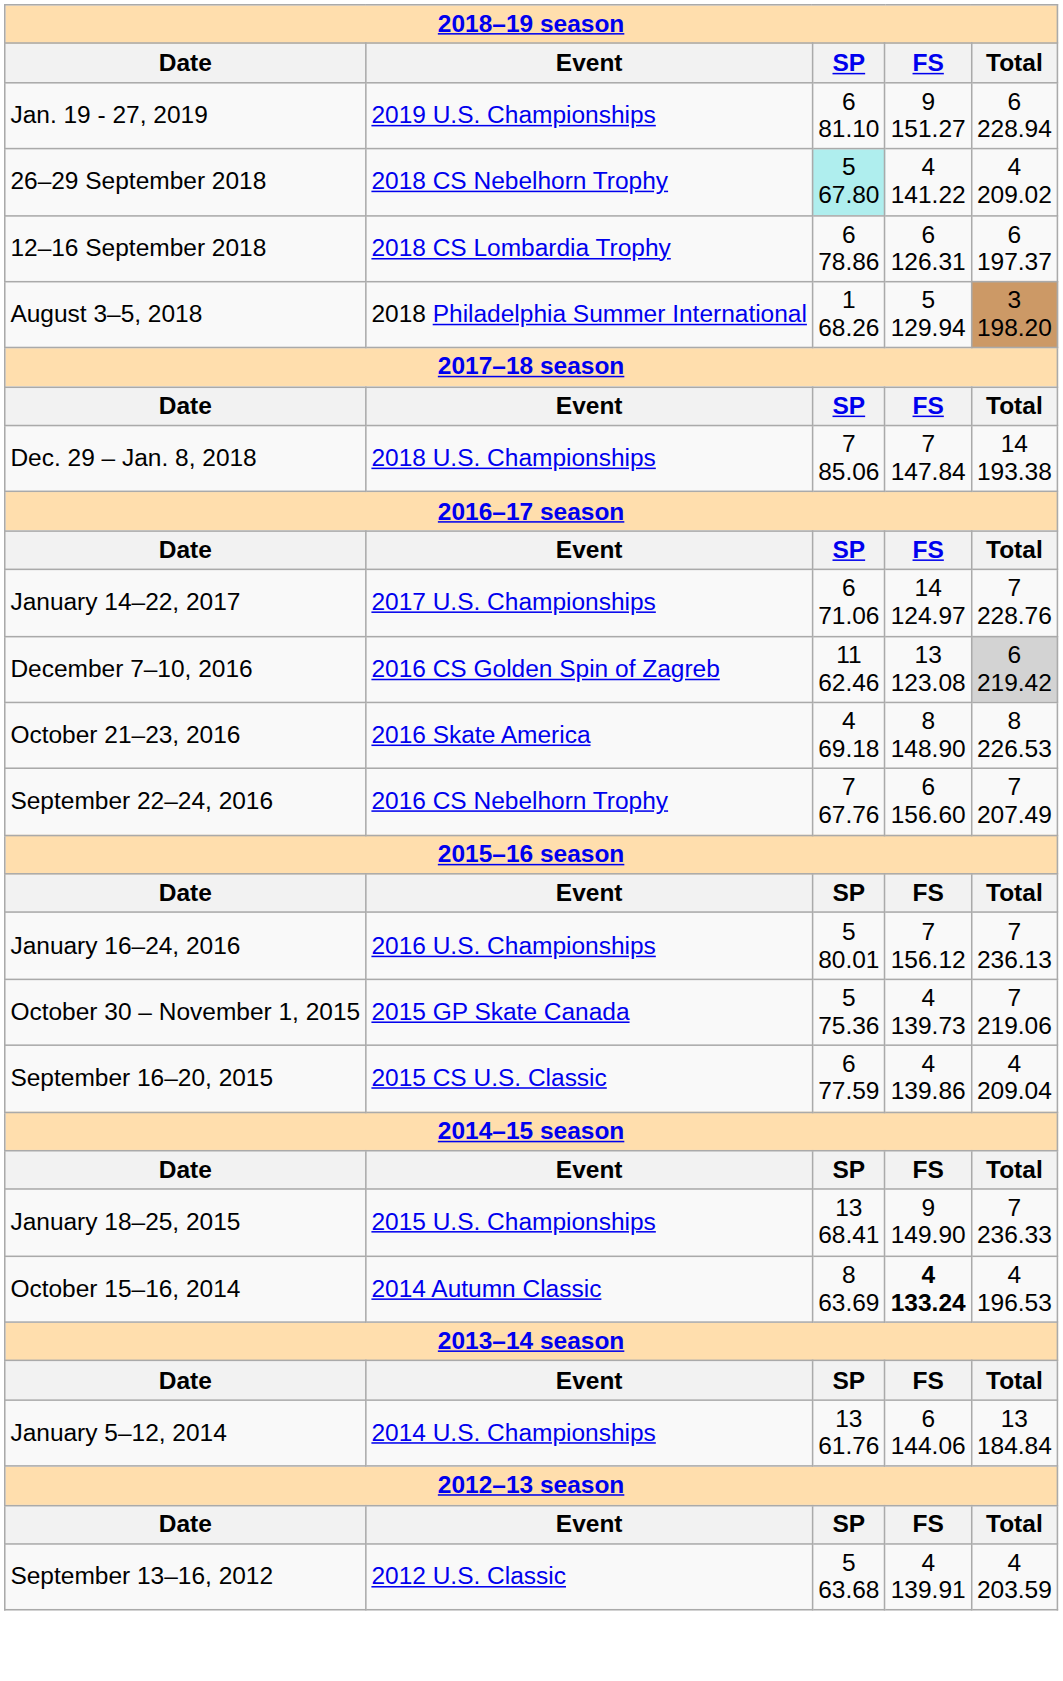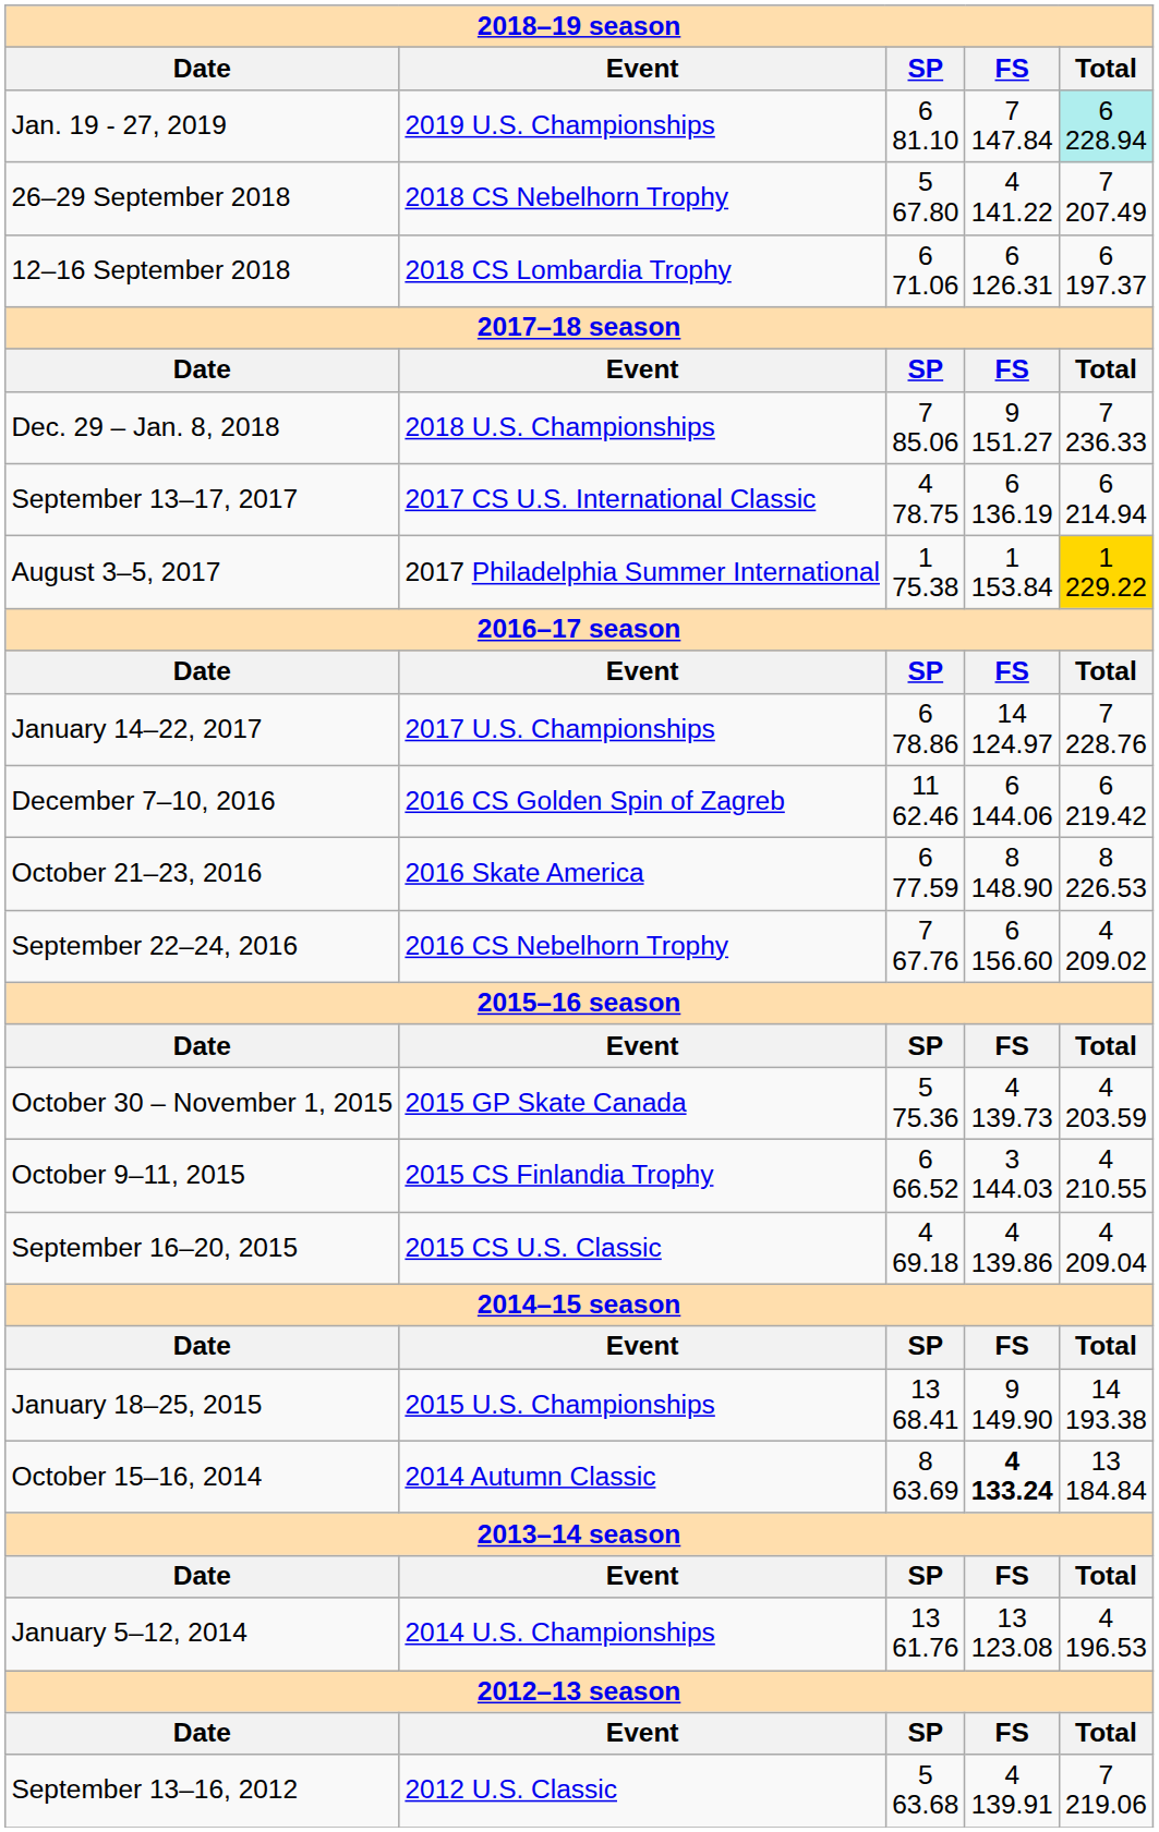 <table class="wikitable">
 <tr>
 <td colspan="5" style="background-color: #ffdead; " align="center"><a href='#'><strong>2018–19 season</strong></a></td>
 </tr>
 <tr>
 <th>Date</th>
 <th>Event</th>
 <th><a href='#'>SP</a></th>
 <th><a href='#'>FS</a></th>
 <th>Total</th>
 </tr>
 <tr>
 <td>Jan. 19 - 27, 2019</td>
 <td><a href='#'>2019 U.S. Championships</a></td>
 <td align=center>6 <br> 81.10</td>
-<td align=center>9 <br> 151.27</td>
-<td align=center>6 <br> 228.94</td>
+<td align=center>7 <br> 147.84</td>
+<td align=center style="background: paleturquoise;">6 <br> 228.94</td>
 </tr>
 <tr>
 <td>26–29 September 2018</td>
 <td><a href='#'>2018 CS Nebelhorn Trophy</a></td>
-<td align=center style="background: paleturquoise;">5 <br> 67.80</td>
+<td align=center>5 <br> 67.80</td>
 <td align=center>4 <br> 141.22</td>
-<td align=center>4 <br> 209.02</td>
+<td align=center>7 <br> 207.49</td>
 </tr>
 <tr>
 <td>12–16 September 2018</td>
 <td><a href='#'>2018 CS Lombardia Trophy</a></td>
-<td align=center>6 <br> 78.86</td>
+<td align=center>6 <br> 71.06</td>
 <td align=center>6 <br> 126.31</td>
 <td align=center>6 <br> 197.37</td>
-</tr>
-<tr>
-<td>August 3–5, 2018</td>
-<td>2018 <a href='#'>Philadelphia Summer International</a></td>
-<td align=center>1 <br> 68.26</td>
-<td align=center>5 <br> 129.94</td>
-<td align=center bgcolor=cc9966>3 <br>198.20</td>
 </tr>
 <tr>
 <td style="background-color: #ffdead;" colspan=5 align=center><a href='#'><strong>2017–18 season</strong></a></td>
 </tr>
 <tr>
 <th>Date</th>
 <th>Event</th>
 <th><a href='#'>SP</a></th>
 <th><a href='#'>FS</a></th>
 <th>Total</th>
 </tr>
 <tr>
 <td>Dec. 29 – Jan. 8, 2018</td>
 <td><a href='#'>2018 U.S. Championships</a></td>
 <td align=center>7 <br> 85.06</td>
-<td align=center>7 <br> 147.84</td>
-<td align=center>14 <br> 193.38</td>
+<td align=center>9 <br> 151.27</td>
+<td align=center>7 <br> 236.33</td>
+</tr>
+<tr>
+<td>September 13–17, 2017</td>
+<td><a href='#'>2017 CS U.S. International Classic</a></td>
+<td align=center>4 <br> 78.75</td>
+<td align=center>6 <br> 136.19</td>
+<td align=center>6 <br> 214.94</td>
+</tr>
+<tr>
+<td>August 3–5, 2017</td>
+<td>2017 <a href='#'>Philadelphia Summer International</a></td>
+<td align=center>1 <br> 75.38</td>
+<td align=center>1 <br> 153.84</td>
+<td align=center bgcolor=gold>1 <br> 229.22</td>
 </tr>
 <tr>
 <th style="background-color: #ffdead; " colspan=5 align=center><a href='#'>2016–17 season</a></th>
 </tr>
 <tr>
 <th>Date</th>
 <th>Event</th>
 <th><a href='#'>SP</a></th>
 <th><a href='#'>FS</a></th>
 <th>Total</th>
 </tr>
 <tr>
 <td>January 14–22, 2017</td>
 <td><a href='#'>2017 U.S. Championships</a></td>
-<td align=center>6 <br> 71.06</td>
+<td align=center>6 <br> 78.86</td>
 <td align=center>14 <br> 124.97</td>
 <td align=center>7 <br> 228.76</td>
 </tr>
 <tr>
 <td>December 7–10, 2016</td>
 <td><a href='#'>2016 CS Golden Spin of Zagreb</a></td>
 <td align="center">11 <br> 62.46</td>
-<td align=center>13 <br> 123.08</td>
-<td align=center style="background: lightgrey;">6 <br> 219.42</td>
+<td align=center>6 <br> 144.06</td>
+<td align=center>6 <br> 219.42</td>
 </tr>
 <tr>
 <td>October 21–23, 2016</td>
 <td><a href='#'>2016 Skate America</a></td>
-<td align=center>4 <br> 69.18</td>
+<td align=center>6 <br> 77.59</td>
 <td align=center>8 <br> 148.90</td>
 <td align=center>8 <br> 226.53</td>
 </tr>
 <tr>
 <td>September 22–24, 2016</td>
 <td><a href='#'>2016 CS Nebelhorn Trophy</a></td>
 <td align=center>7 <br> 67.76</td>
 <td align="center">6 <br> 156.60</td>
-<td align=center>7 <br> 207.49</td>
+<td align=center>4 <br> 209.02</td>
 </tr>
 <tr>
 <th style="background-color: #ffdead;" colspan=5><a href='#'>2015–16 season</a></th>
 </tr>
 <tr>
 <th>Date</th>
 <th>Event</th>
 <th>SP</th>
 <th>FS</th>
 <th>Total</th>
 </tr>
 <tr>
-<td>January 16–24, 2016</td>
-<td><a href='#'>2016 U.S. Championships</a></td>
-<td align="center">5 <br> 80.01</td>
-<td align="center">7 <br> 156.12</td>
-<td align="center">7 <br> 236.13</td>
-</tr>
-<tr>
 <td>October 30 – November 1, 2015</td>
 <td><a href='#'>2015 GP Skate Canada</a></td>
 <td align=center>5 <br> 75.36</td>
 <td align=center>4 <br> 139.73</td>
-<td align="center">7 <br> 219.06</td>
+<td align=center>4 <br> 203.59</td>
+</tr>
+<tr>
+<td>October 9–11, 2015</td>
+<td><a href='#'>2015 CS Finlandia Trophy</a></td>
+<td align="center">6 <br> 66.52</td>
+<td align="center">3 <br> 144.03</td>
+<td align="center">4 <br> 210.55</td>
 </tr>
 <tr>
 <td>September 16–20, 2015</td>
 <td><a href='#'>2015 CS U.S. Classic</a></td>
-<td align=center>6 <br> 77.59</td>
+<td align=center>4 <br> 69.18</td>
 <td align=center>4 <br> 139.86</td>
 <td align=center>4 <br> 209.04</td>
 </tr>
 <tr>
 <th style="background-color: #ffdead;" colspan=5><a href='#'>2014–15 season</a></th>
 </tr>
 <tr>
 <th>Date</th>
 <th>Event</th>
 <th>SP</th>
 <th>FS</th>
 <th>Total</th>
 </tr>
 <tr>
 <td>January 18–25, 2015</td>
 <td><a href='#'>2015 U.S. Championships</a></td>
 <td align=center>13 <br> 68.41</td>
 <td align=center>9 <br> 149.90</td>
-<td align=center>7 <br> 236.33</td>
+<td align=center>14 <br> 193.38</td>
 </tr>
 <tr>
 <td>October 15–16, 2014</td>
 <td><a href='#'>2014 Autumn Classic</a></td>
 <td align=center>8 <br> 63.69</td>
 <td align=center><strong>4 <br> 133.24</strong></td>
-<td align=center>4 <br> 196.53</td>
+<td align=center>13 <br> 184.84</td>
 </tr>
 <tr>
 <th style="background-color: #ffdead;" colspan=5><a href='#'>2013–14 season</a></th>
 </tr>
 <tr>
 <th>Date</th>
 <th>Event</th>
 <th>SP</th>
 <th>FS</th>
 <th>Total</th>
 </tr>
 <tr>
 <td>January 5–12, 2014</td>
 <td><a href='#'>2014 U.S. Championships</a></td>
 <td align=center>13 <br> 61.76</td>
-<td align=center>6 <br> 144.06</td>
-<td align=center>13 <br> 184.84</td>
+<td align=center>13 <br> 123.08</td>
+<td align=center>4 <br> 196.53</td>
 </tr>
 <tr>
 <th style="background-color: #ffdead;" colspan=5><a href='#'>2012–13 season</a></th>
 </tr>
 <tr>
 <th>Date</th>
 <th>Event</th>
 <th>SP</th>
 <th>FS</th>
 <th>Total</th>
 </tr>
 <tr>
 <td>September 13–16, 2012</td>
 <td><a href='#'>2012 U.S. Classic</a></td>
 <td align=center>5 <br> 63.68</td>
 <td align=center>4 <br> 139.91</td>
-<td align=center>4 <br> 203.59</td>
+<td align="center">7 <br> 219.06</td>
 </tr>
 </table>
